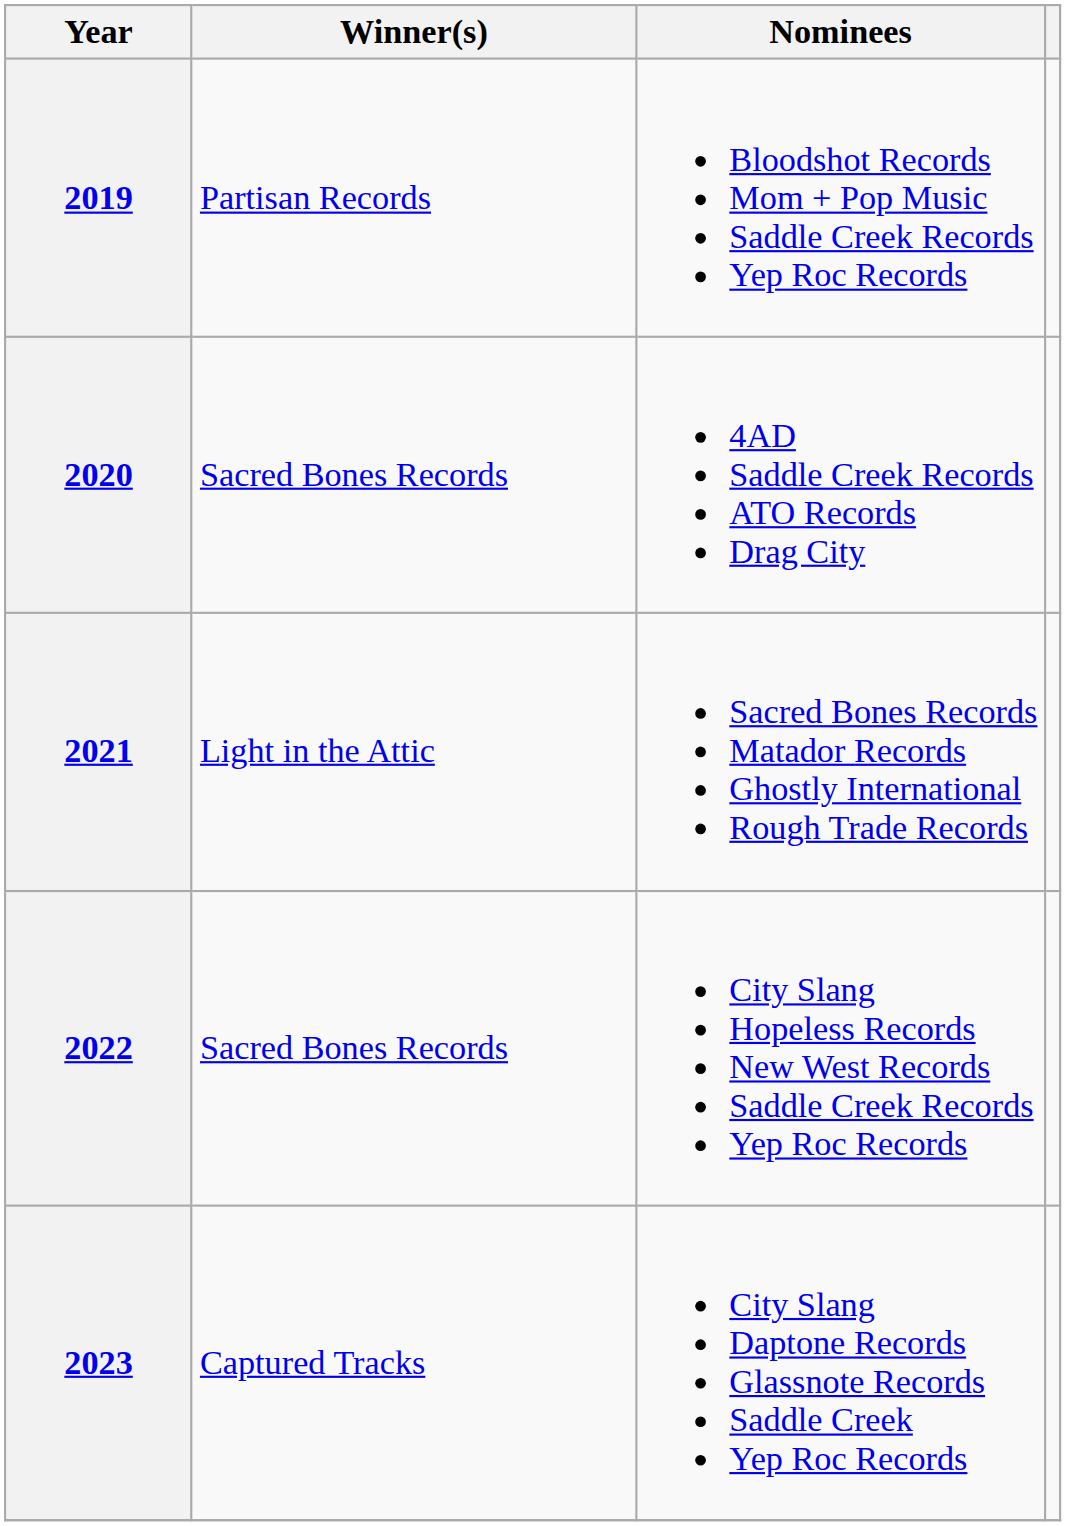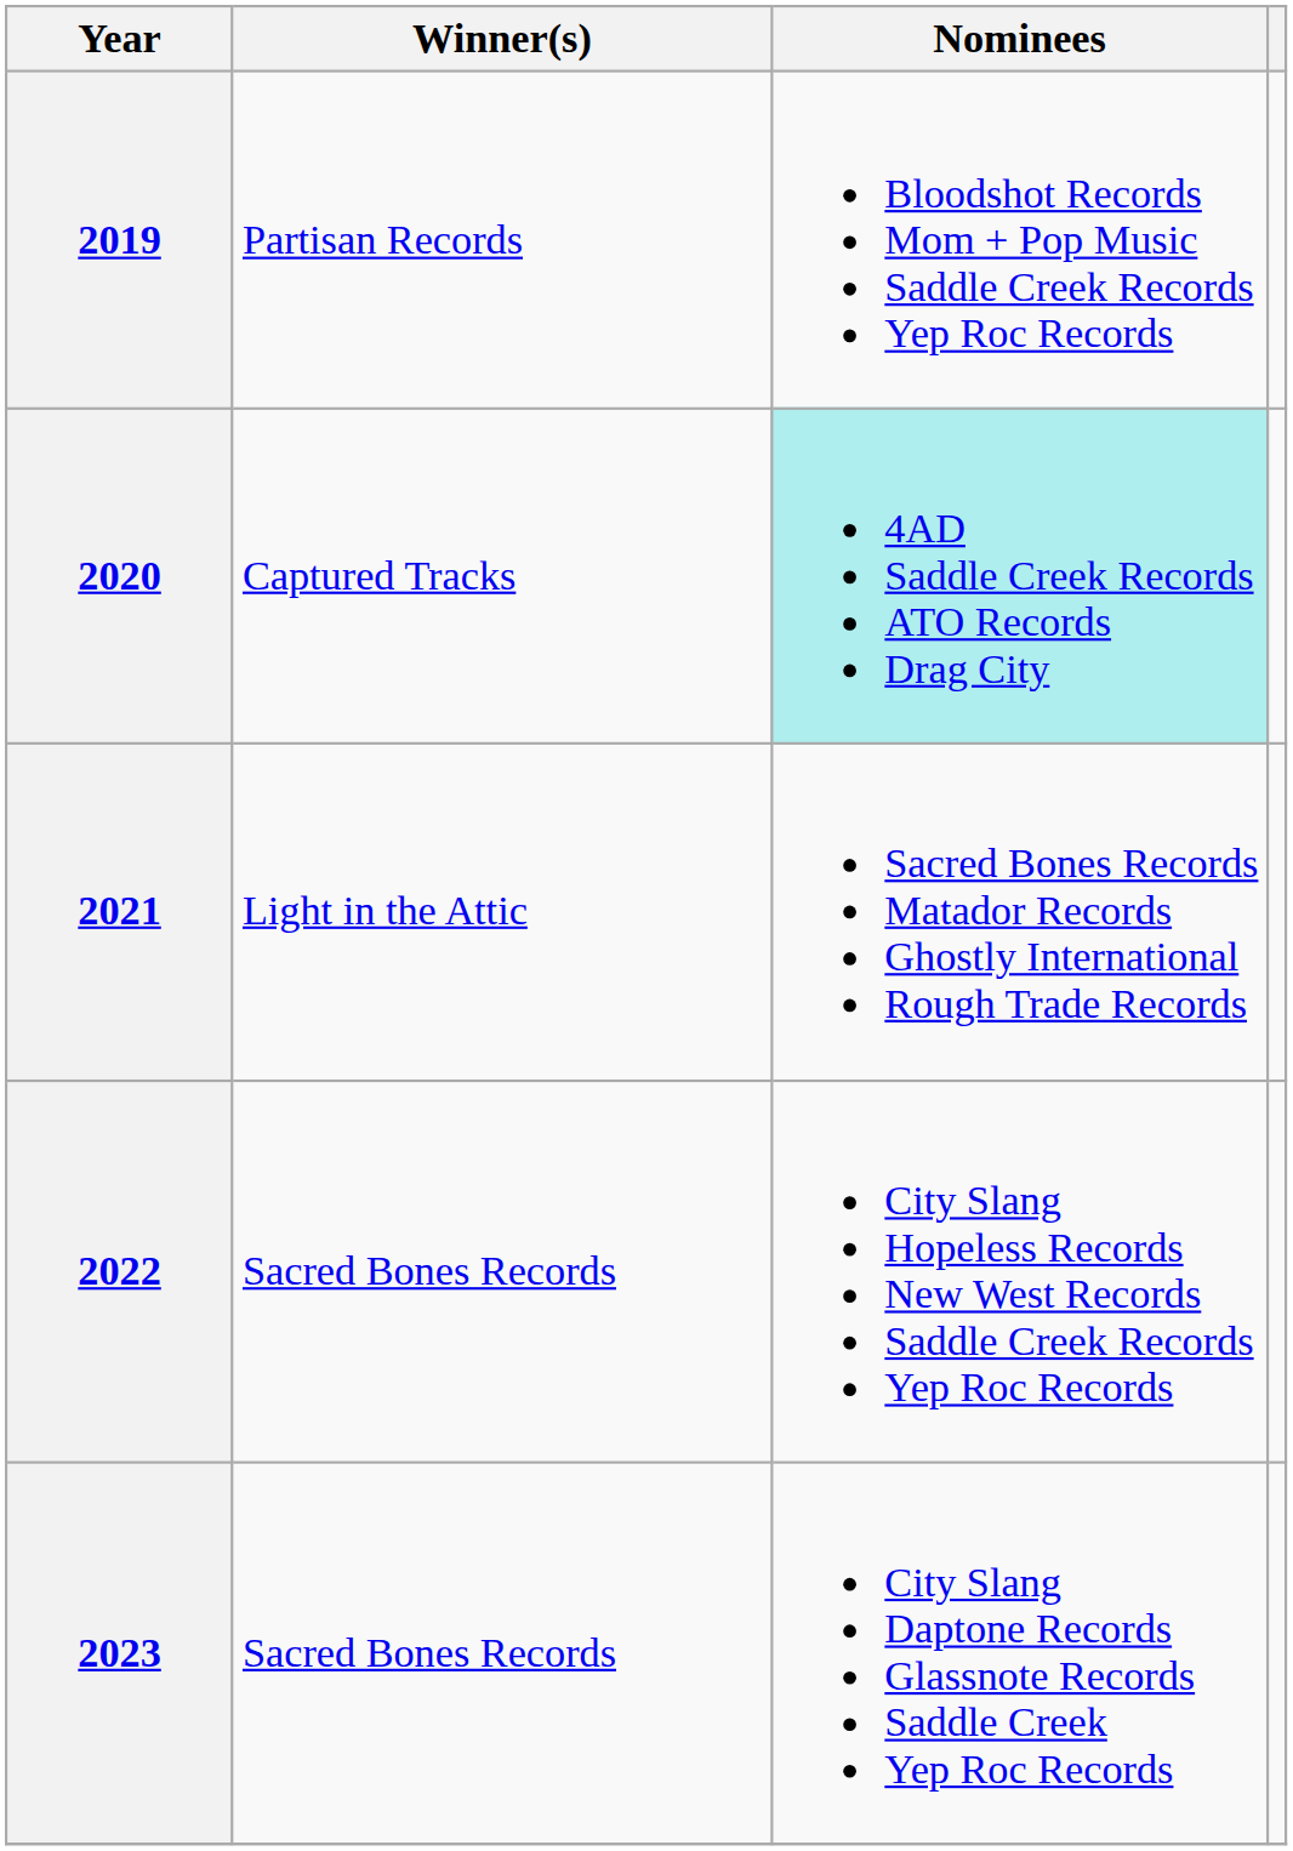 <table class="wikitable sortable">
 <tr>
 <th scope="col" style="width:5em;">Year</th>
 <th scope="col" style="width:200px;">Winner(s)</th>
 <th scope="col" class="unsortable">Nominees</th>
 <th scope="col" class="unsortable"></th>
 </tr>
 <tr>
 <th scope="row"><a href='#'>2019</a></th>
 <td><a href='#'>Partisan Records</a></td>
 <td><br><ul><li><a href='#'>Bloodshot Records</a></li><li><a href='#'>Mom + Pop Music</a></li><li><a href='#'>Saddle Creek Records</a></li><li><a href='#'>Yep Roc Records</a></li></ul></td>
 <td align="center"></td>
 </tr>
 <tr>
 <th scope="row"><a href='#'>2020</a></th>
-<td><a href='#'>Sacred Bones Records</a></td>
-<td><br><ul><li><a href='#'>4AD</a></li><li><a href='#'>Saddle Creek Records</a></li><li><a href='#'>ATO Records</a></li><li><a href='#'>Drag City</a></li></ul></td>
+<td><a href='#'>Captured Tracks</a></td>
+<td style="background: paleturquoise;"><br><ul><li><a href='#'>4AD</a></li><li><a href='#'>Saddle Creek Records</a></li><li><a href='#'>ATO Records</a></li><li><a href='#'>Drag City</a></li></ul></td>
 <td align="center"></td>
 </tr>
 <tr>
 <th scope="row"><a href='#'>2021</a></th>
 <td><a href='#'>Light in the Attic</a></td>
 <td><br><ul><li><a href='#'>Sacred Bones Records</a></li><li><a href='#'>Matador Records</a></li><li><a href='#'>Ghostly International</a></li><li><a href='#'>Rough Trade Records</a></li></ul></td>
 <td align="center"></td>
 </tr>
 <tr>
 <th scope="row"><a href='#'>2022</a></th>
 <td><a href='#'>Sacred Bones Records</a></td>
 <td><br><ul><li><a href='#'>City Slang</a></li><li><a href='#'>Hopeless Records</a></li><li><a href='#'>New West Records</a></li><li><a href='#'>Saddle Creek Records</a></li><li><a href='#'>Yep Roc Records</a></li></ul></td>
 <td align="center"></td>
 </tr>
 <tr>
 <th scope="row"><a href='#'>2023</a></th>
-<td><a href='#'>Captured Tracks</a></td>
+<td><a href='#'>Sacred Bones Records</a></td>
 <td><br><ul><li><a href='#'>City Slang</a></li><li><a href='#'>Daptone Records</a></li><li><a href='#'>Glassnote Records</a></li><li><a href='#'>Saddle Creek</a></li><li><a href='#'>Yep Roc Records</a></li></ul></td>
 <td align="center"></td>
 </tr>
 <tr>
 </tr>
 </table>
